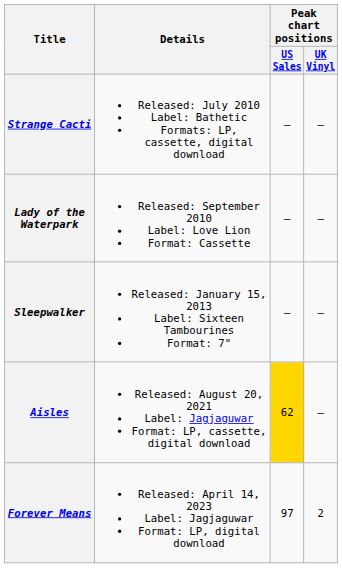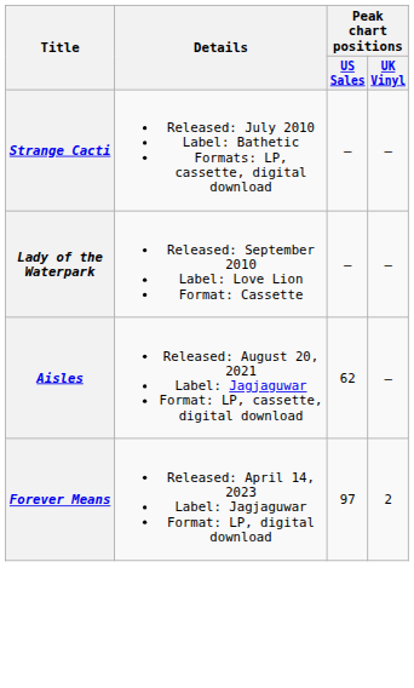 <table class="wikitable plainrowheaders" style="text-align:center;">
 <tr>
 <th scope="col" rowspan="2" style="width:8em;">Title</th>
 <th scope="col" rowspan="2" style="width:16em;">Details</th>
 <th scope="col" colspan="2">Peak chart positions</th>
 </tr>
 <tr>
 <th scope="col" style="width:3em;font-size:90%;"><a href='#'>US<br>Sales</a><br></th>
 <th scope="col" style="width:3em;font-size:90%;"><a href='#'>UK<br>Vinyl</a><br></th>
 </tr>
 <tr>
 <th scope="row"><em><a href='#'>Strange Cacti</a></em></th>
 <td><br><ul><li>Released: July 2010</li><li>Label: Bathetic</li><li>Formats: LP, cassette, digital download</li></ul></td>
 <td>—</td>
 <td>—</td>
 </tr>
 <tr>
 <th scope="row"><em>Lady of the Waterpark</em></th>
 <td><br><ul><li>Released: September 2010</li><li>Label: Love Lion</li><li>Format: Cassette</li></ul></td>
 <td>—</td>
 <td>—</td>
 </tr>
 <tr>
-<th scope="row"><em>Sleepwalker</em></th>
-<td><br><ul><li>Released: January 15, 2013</li><li>Label: Sixteen Tambourines</li><li>Format: 7"</li></ul></td>
-<td>—</td>
-<td>—</td>
-</tr>
-<tr>
 <th scope="row"><em><a href='#'>Aisles</a></em></th>
 <td><br><ul><li>Released: August 20, 2021</li><li>Label: <a href='#'>Jagjaguwar</a></li><li>Format: LP, cassette, digital download</li></ul></td>
-<td style="background: gold;">62</td>
+<td>62</td>
 <td>—</td>
 </tr>
 <tr>
 <th scope="row"><em><a href='#'>Forever Means</a></em></th>
 <td><br><ul><li>Released: April 14, 2023</li><li>Label: Jagjaguwar</li><li>Format: LP, digital download</li></ul></td>
 <td>97</td>
 <td>2</td>
 </tr>
 </table>
